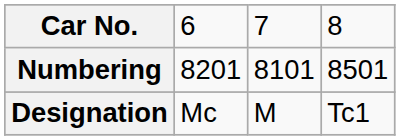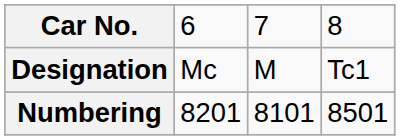 <table class="wikitable">
 <tr>
 <th>Car No.</th>
 <td>6</td>
 <td>7</td>
 <td>8</td>
 </tr>
 <tr>
+<th>Designation</th>
+<td>Mc</td>
+<td>M</td>
+<td>Tc1</td>
+</tr>
+<tr>
 <th>Numbering</th>
 <td>8201</td>
 <td>8101</td>
 <td>8501</td>
 </tr>
-<tr>
-<th>Designation</th>
-<td>Mc</td>
-<td>M</td>
-<td>Tc1</td>
-</tr>
 </table>
